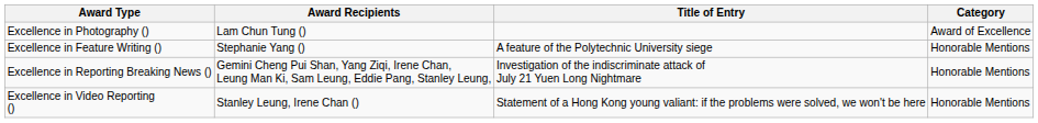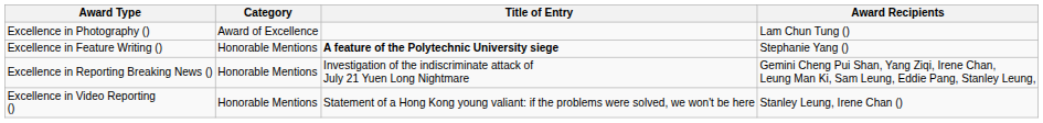 <table class="wikitable">
 <tr>
 <th>Award Type</th>
+<th>Category</th>
+<th>Title of Entry</th>
 <th>Award Recipients</th>
-<th>Title of Entry</th>
-<th>Category</th>
 </tr>
 <tr>
 <td>Excellence in Photography ()</td>
+<td>Award of Excellence</td>
+<td></td>
 <td>Lam Chun Tung ()</td>
-<td></td>
-<td>Award of Excellence</td>
 </tr>
 <tr>
 <td>Excellence in Feature Writing ()</td>
+<td>Honorable Mentions</td>
+<td><strong>A feature of the Polytechnic University siege </strong></td>
 <td>Stephanie Yang ()</td>
-<td>A feature of the Polytechnic University siege </td>
-<td>Honorable Mentions</td>
 </tr>
 <tr>
 <td>Excellence in Reporting Breaking News ()</td>
+<td>Honorable Mentions</td>
+<td>Investigation of the indiscriminate attack of<br>July 21 Yuen Long Nightmare<br></td>
 <td>Gemini Cheng Pui Shan, Yang Ziqi, Irene Chan,<br>Leung Man Ki, Sam Leung, Eddie Pang, Stanley Leung,<br></td>
-<td>Investigation of the indiscriminate attack of<br>July 21 Yuen Long Nightmare<br></td>
-<td>Honorable Mentions</td>
 </tr>
 <tr>
 <td>Excellence in Video Reporting<br>()</td>
+<td>Honorable Mentions</td>
+<td>Statement of a Hong Kong young valiant: if the problems were solved, we won't be here<br></td>
 <td>Stanley Leung, Irene Chan ()</td>
-<td>Statement of a Hong Kong young valiant: if the problems were solved, we won't be here<br></td>
-<td>Honorable Mentions</td>
 </tr>
 </table>
